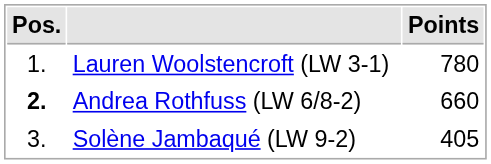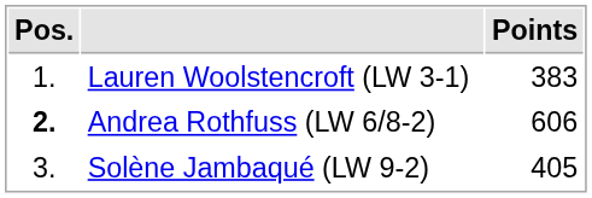 <table cellspacing="1" cellpadding="3" style="border:1px solid #AAAAAA;font-size:90%">
 <tr bgcolor="#E4E4E4">
 <th style="border-bottom:1px solid #AAAAAA" width=10>Pos.</th>
 <th style="border-bottom:1px solid #AAAAAA" width=200></th>
 <th style="border-bottom:1px solid #AAAAAA" width=20>Points</th>
 </tr>
 <tr>
 <td align="center">1.</td>
 <td> <a href='#'>Lauren Woolstencroft</a> (LW 3-1)</td>
-<td align="right">780</td>
+<td align="right">383</td>
 </tr>
 <tr>
 <td align="center"><strong>2.</strong></td>
 <td> <a href='#'>Andrea Rothfuss</a> (LW 6/8-2)</td>
-<td align="right">660</td>
+<td align="right">606</td>
 </tr>
 <tr>
 <td align="center">3.</td>
 <td> <a href='#'>Solène Jambaqué</a> (LW 9-2)</td>
 <td align="right">405</td>
 </tr>
 </table>
